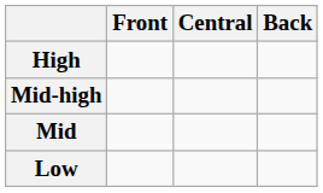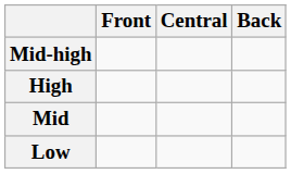 <table class="wikitable" style="text-align:center;">
 <tr>
 <th></th>
 <th>Front</th>
 <th>Central</th>
 <th>Back</th>
 </tr>
 <tr>
-<th>High</th>
+<th>Mid-high</th>
 <td></td>
 <td></td>
 <td></td>
 </tr>
 <tr>
-<th>Mid-high</th>
+<th>High</th>
 <td></td>
 <td></td>
 <td></td>
 </tr>
 <tr>
 <th>Mid</th>
 <td></td>
 <td></td>
 <td></td>
 </tr>
 <tr>
 <th>Low</th>
 <td></td>
 <td></td>
 <td></td>
 </tr>
 </table>
